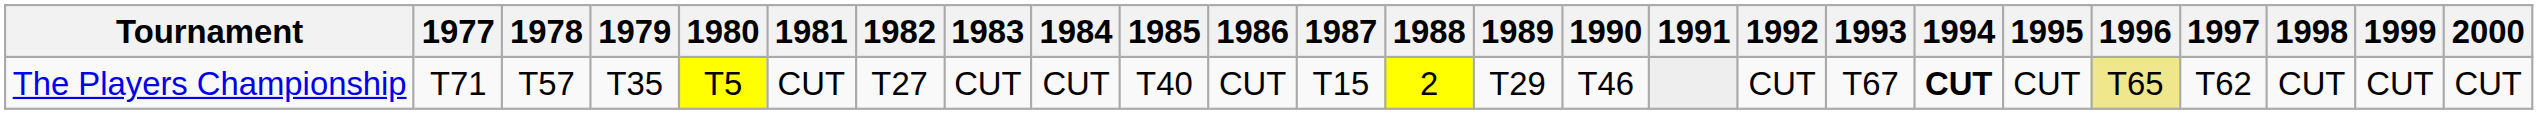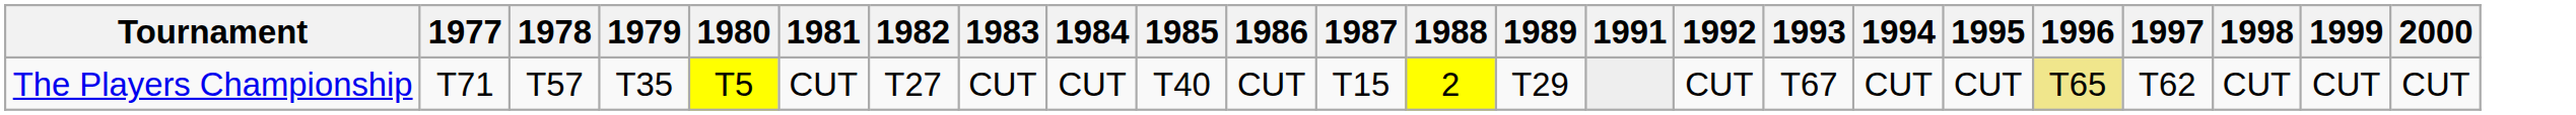 <table class="wikitable" style="font-size:95%;text-align:center;">
 <tr>
 <th>Tournament</th>
 <th>1977</th>
 <th>1978</th>
 <th>1979</th>
 <th>1980</th>
 <th>1981</th>
 <th>1982</th>
 <th>1983</th>
 <th>1984</th>
 <th>1985</th>
 <th>1986</th>
 <th>1987</th>
 <th>1988</th>
 <th>1989</th>
-<th>1990</th>
 <th>1991</th>
 <th>1992</th>
 <th>1993</th>
 <th>1994</th>
 <th>1995</th>
 <th>1996</th>
 <th>1997</th>
 <th>1998</th>
 <th>1999</th>
 <th>2000</th>
 </tr>
 <tr>
 <td align=left><a href='#'>The Players Championship</a></td>
 <td>T71</td>
 <td>T57</td>
 <td>T35</td>
 <td style="background:yellow;">T5</td>
 <td>CUT</td>
 <td>T27</td>
 <td>CUT</td>
 <td>CUT</td>
 <td>T40</td>
 <td>CUT</td>
 <td>T15</td>
 <td style="background:yellow;">2</td>
 <td>T29</td>
-<td>T46</td>
 <td style="background:#eeeeee;"></td>
 <td>CUT</td>
 <td>T67</td>
-<td><strong>CUT</strong></td>
+<td>CUT</td>
 <td>CUT</td>
 <td style="background: khaki;">T65</td>
 <td>T62</td>
 <td>CUT</td>
 <td>CUT</td>
 <td>CUT</td>
 </tr>
 </table>
